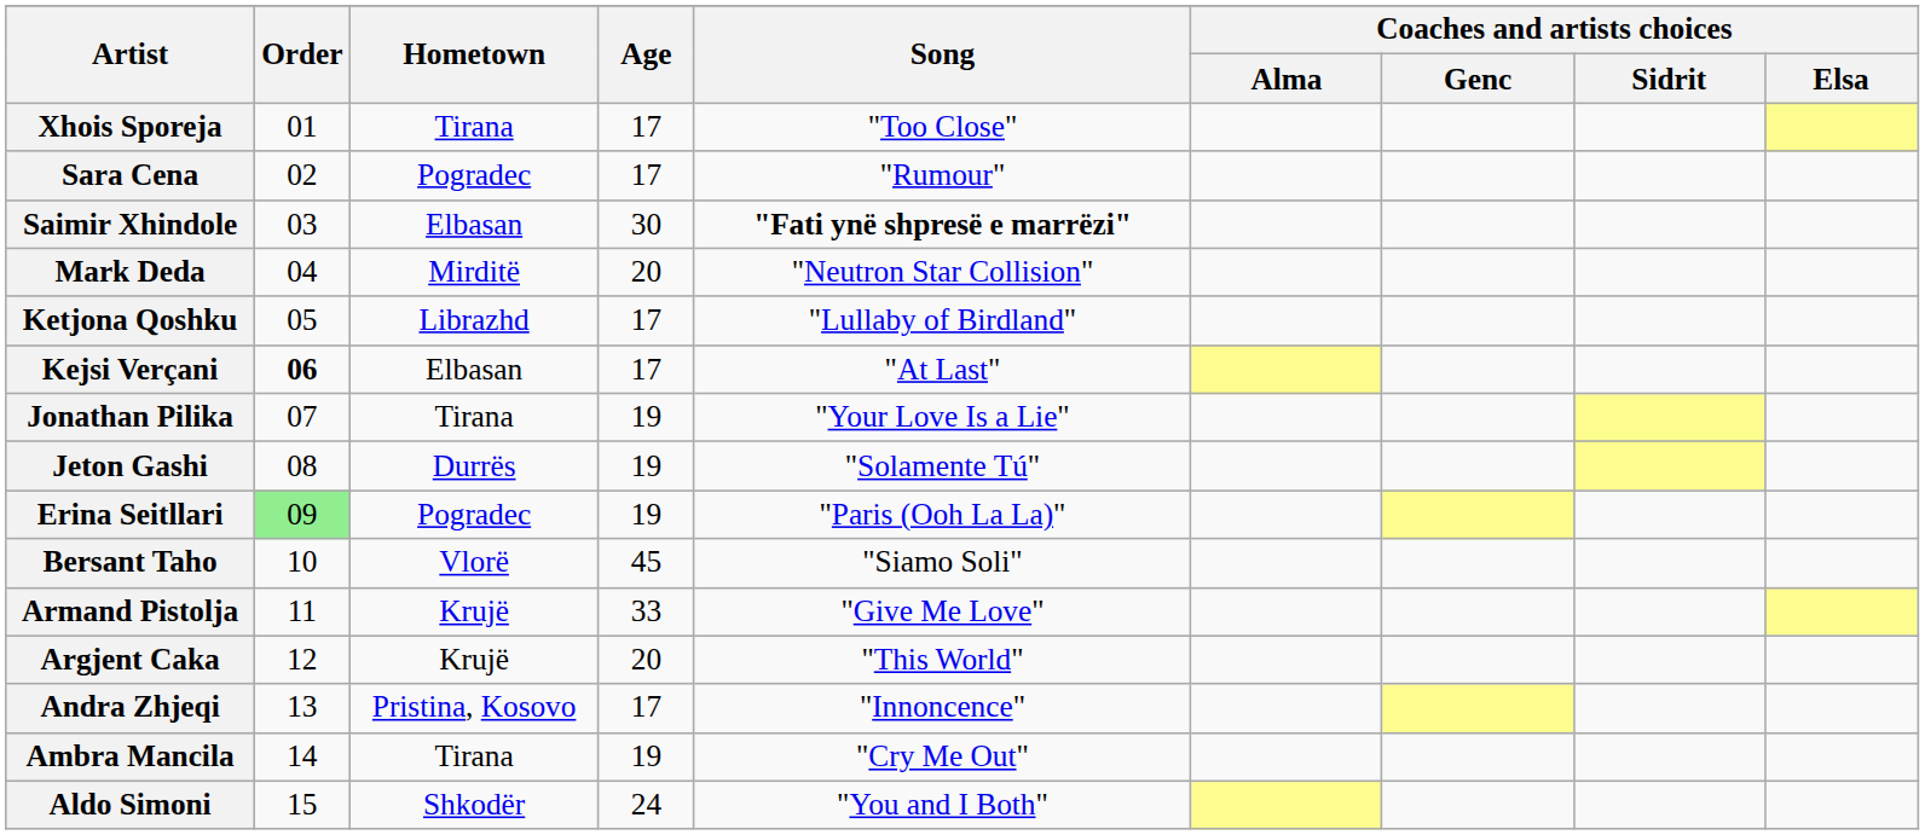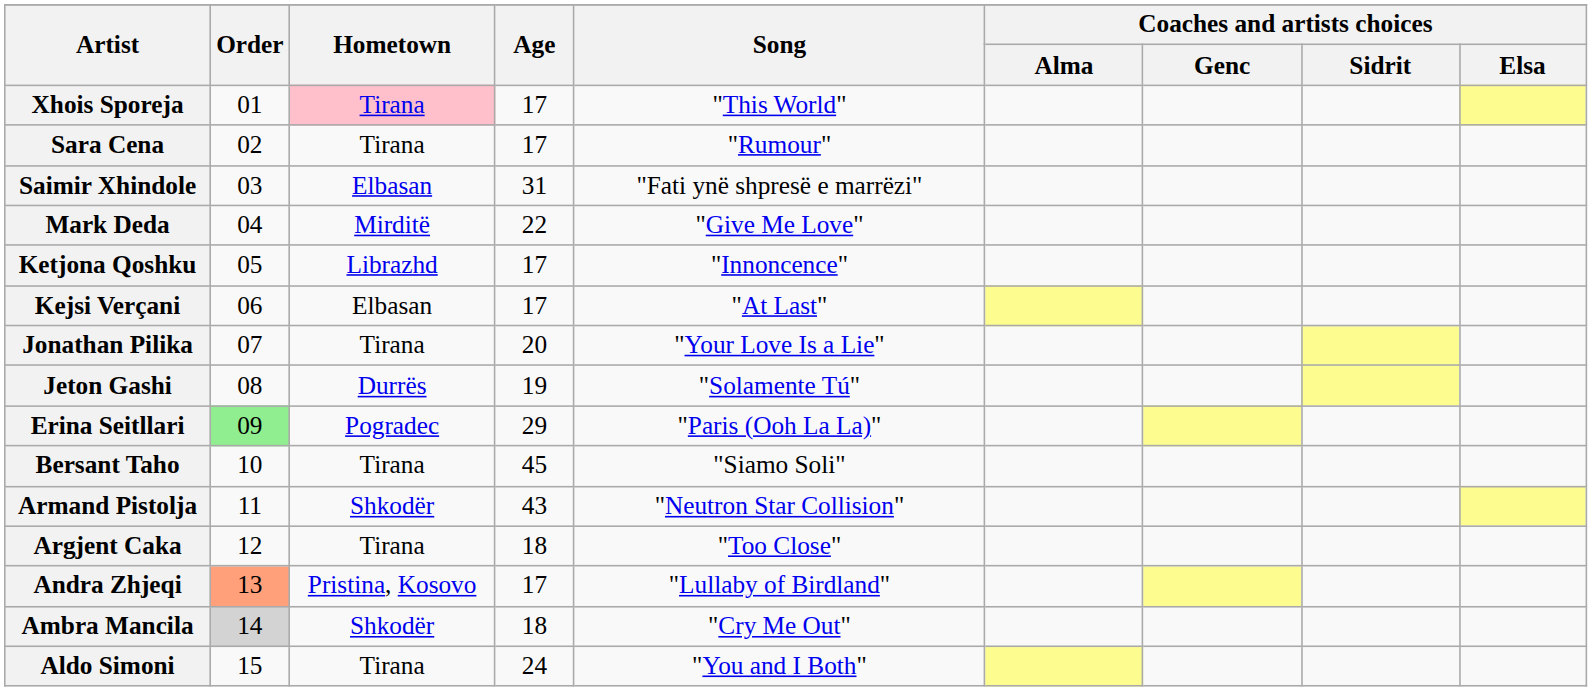 <table class="wikitable plainrowheaders" style="text-align:center;">
 <tr>
 </tr>
 <tr>
 <th scope="col" rowspan="2" style="width:13%;">Artist</th>
 <th scope="col" rowspan="2" style="width:05%;">Order</th>
 <th scope="col" rowspan="2" style="width:13%;">Hometown</th>
 <th scope="col" rowspan="2" style="width:05%;">Age</th>
 <th scope="col" rowspan="2" style="width:26%;">Song</th>
 <th colspan="4" style="width:40%;">Coaches and artists choices</th>
 </tr>
 <tr>
 <th style="width:10%;">Alma</th>
 <th style="width:10%;">Genc</th>
 <th style="width:10%;">Sidrit</th>
 <th style="width:10%;">Elsa</th>
 </tr>
 <tr>
 <th scope="row">Xhois Sporeja</th>
 <td>01</td>
-<td><a href='#'>Tirana</a></td>
+<td style="background: pink;"><a href='#'>Tirana</a></td>
 <td>17</td>
-<td>"<a href='#'>Too Close</a>"</td>
+<td>"<a href='#'>This World</a>"</td>
 <td><strong></strong></td>
 <td><strong></strong></td>
 <td></td>
 <td style="background:#fdfc8f;"><strong></strong></td>
 </tr>
 <tr>
 <th scope="row">Sara Cena</th>
 <td>02</td>
-<td><a href='#'>Pogradec</a></td>
+<td>Tirana</td>
 <td>17</td>
 <td>"<a href='#'>Rumour</a>"</td>
 <td></td>
 <td></td>
 <td></td>
 <td></td>
 </tr>
 <tr>
 <th scope="row">Saimir Xhindole</th>
 <td>03</td>
 <td><a href='#'>Elbasan</a></td>
-<td>30</td>
-<td><strong>"Fati ynë shpresë e marrëzi"</strong></td>
+<td>31</td>
+<td>"Fati ynë shpresë e marrëzi"</td>
 <td></td>
 <td></td>
 <td></td>
 <td></td>
 </tr>
 <tr>
 <th scope="row">Mark Deda</th>
 <td>04</td>
 <td><a href='#'>Mirditë</a></td>
-<td>20</td>
-<td>"<a href='#'>Neutron Star Collision</a>"</td>
+<td>22</td>
+<td>"<a href='#'>Give Me Love</a>"</td>
 <td></td>
 <td></td>
 <td></td>
 <td></td>
 </tr>
 <tr>
 <th scope="row">Ketjona Qoshku</th>
 <td>05</td>
 <td><a href='#'>Librazhd</a></td>
 <td>17</td>
-<td>"<a href='#'>Lullaby of Birdland</a>"</td>
+<td>"<a href='#'>Innoncence</a>"</td>
 <td></td>
 <td></td>
 <td></td>
 <td></td>
 </tr>
 <tr>
 <th scope="row">Kejsi Verçani</th>
-<td><strong>06</strong></td>
+<td>06</td>
 <td>Elbasan</td>
 <td>17</td>
 <td>"<a href='#'>At Last</a>"</td>
 <td style="background:#fdfc8f;"><strong></strong></td>
 <td><strong></strong></td>
 <td><strong></strong></td>
 <td><strong></strong></td>
 </tr>
 <tr>
 <th scope="row">Jonathan Pilika</th>
 <td>07</td>
 <td>Tirana</td>
-<td>19</td>
+<td>20</td>
 <td>"<a href='#'>Your Love Is a Lie</a>"</td>
 <td></td>
 <td></td>
 <td style="background:#fdfc8f;"><strong></strong></td>
 <td></td>
 </tr>
 <tr>
 <th scope="row">Jeton Gashi</th>
 <td>08</td>
 <td><a href='#'>Durrës</a></td>
 <td>19</td>
 <td>"<a href='#'>Solamente Tú</a>"</td>
 <td></td>
 <td></td>
 <td style="background:#fdfc8f;"><strong></strong></td>
 <td></td>
 </tr>
 <tr>
 <th scope="row">Erina Seitllari</th>
 <td style="background: lightgreen;">09</td>
 <td><a href='#'>Pogradec</a></td>
-<td>19</td>
+<td>29</td>
 <td>"<a href='#'>Paris (Ooh La La)</a>"</td>
 <td><strong></strong></td>
 <td style="background:#fdfc8f;"><strong></strong></td>
 <td><strong></strong></td>
 <td><strong></strong></td>
 </tr>
 <tr>
 <th scope="row">Bersant Taho</th>
 <td>10</td>
-<td><a href='#'>Vlorë</a></td>
+<td>Tirana</td>
 <td>45</td>
 <td>"Siamo Soli"</td>
 <td></td>
 <td></td>
 <td></td>
 <td></td>
 </tr>
 <tr>
 <th scope="row">Armand Pistolja</th>
 <td>11</td>
-<td><a href='#'>Krujë</a></td>
-<td>33</td>
-<td>"<a href='#'>Give Me Love</a>"</td>
+<td><a href='#'>Shkodër</a></td>
+<td>43</td>
+<td>"<a href='#'>Neutron Star Collision</a>"</td>
 <td></td>
 <td><strong></strong></td>
 <td><strong></strong></td>
 <td style="background:#fdfc8f;"><strong></strong></td>
 </tr>
 <tr>
 <th scope="row">Argjent Caka</th>
 <td>12</td>
-<td>Krujë</td>
-<td>20</td>
-<td>"<a href='#'>This World</a>"</td>
+<td>Tirana</td>
+<td>18</td>
+<td>"<a href='#'>Too Close</a>"</td>
 <td></td>
 <td></td>
 <td></td>
 <td></td>
 </tr>
 <tr>
 <th scope="row">Andra Zhjeqi</th>
-<td>13</td>
+<td style="background: lightsalmon;">13</td>
 <td><a href='#'>Pristina</a>, <a href='#'>Kosovo</a></td>
 <td>17</td>
-<td>"<a href='#'>Innoncence</a>"</td>
+<td>"<a href='#'>Lullaby of Birdland</a>"</td>
 <td><strong></strong></td>
 <td style="background:#fdfc8f;"><strong></strong></td>
 <td></td>
 <td><strong></strong></td>
 </tr>
 <tr>
 <th scope="row">Ambra Mancila</th>
-<td>14</td>
-<td>Tirana</td>
-<td>19</td>
+<td style="background: lightgrey;">14</td>
+<td><a href='#'>Shkodër</a></td>
+<td>18</td>
 <td>"<a href='#'>Cry Me Out</a>"</td>
 <td></td>
 <td></td>
 <td></td>
 <td></td>
 </tr>
 <tr>
 <th scope="row">Aldo Simoni</th>
 <td>15</td>
-<td><a href='#'>Shkodër</a></td>
+<td>Tirana</td>
 <td>24</td>
 <td>"<a href='#'>You and I Both</a>"</td>
 <td style="background:#fdfc8f;"><strong></strong></td>
 <td><strong></strong></td>
 <td></td>
 <td></td>
 </tr>
 </table>
